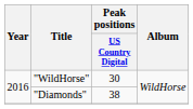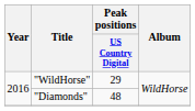 <table class="wikitable" style="text-align:center;">
 <tr>
 <th rowspan="2">Year</th>
 <th rowspan="2">Title</th>
 <th>Peak<br>positions</th>
 <th rowspan="2">Album</th>
 </tr>
 <tr style="font-size:smaller;">
 <th style="width:45px;"><a href='#'>US Country Digital</a><br></th>
 </tr>
 <tr>
 <td rowspan="2">2016</td>
 <td style="text-align:left;">"WildHorse"</td>
-<td>30</td>
+<td>29</td>
 <td rowspan="2"><em>WildHorse</em></td>
 </tr>
 <tr>
 <td style="text-align:left;">"Diamonds"</td>
-<td>38</td>
+<td>48</td>
 </tr>
 <tr>
 </tr>
 </table>
